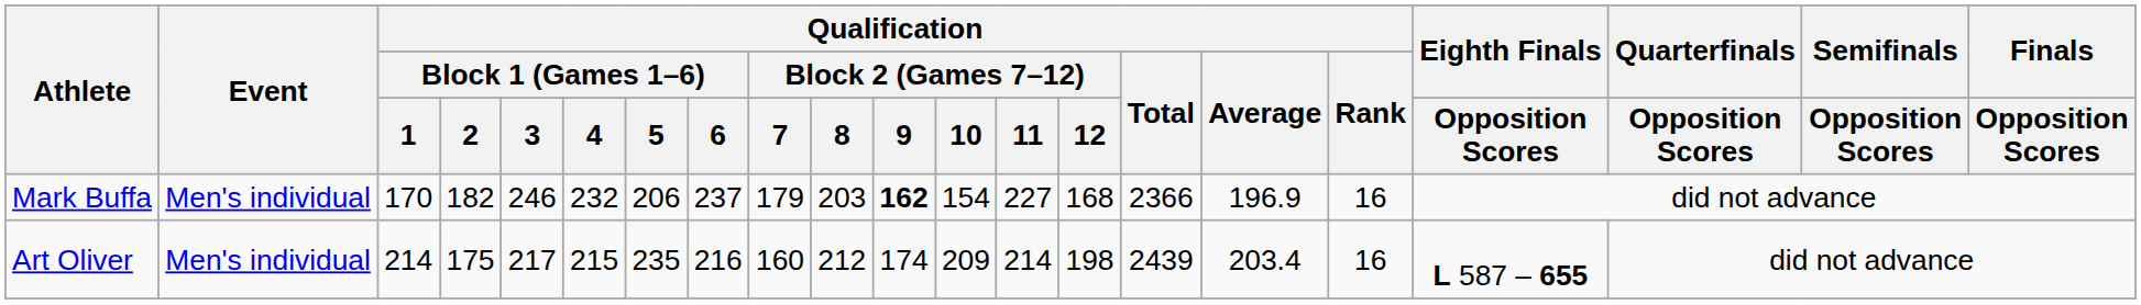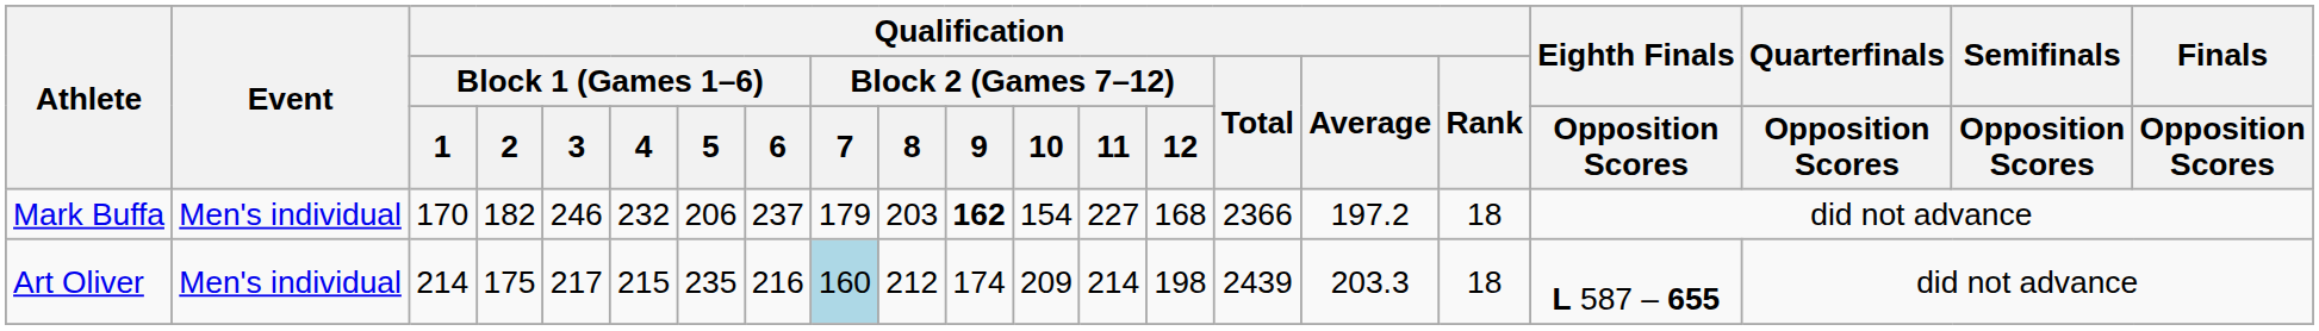 <table class="wikitable" border="1" style="font-size:90%">
 <tr>
 <th rowspan=3>Athlete</th>
 <th rowspan=3>Event</th>
 <th colspan=15>Qualification</th>
 <th rowspan=2>Eighth Finals</th>
 <th rowspan=2>Quarterfinals</th>
 <th rowspan=2>Semifinals</th>
 <th rowspan=2>Finals</th>
 </tr>
 <tr>
 <th colspan=6>Block 1 (Games 1–6)</th>
 <th colspan=6>Block 2 (Games 7–12)</th>
 <th rowspan=2>Total</th>
 <th rowspan=2>Average</th>
 <th rowspan=2>Rank</th>
 </tr>
 <tr>
 <th>1</th>
 <th>2</th>
 <th>3</th>
 <th>4</th>
 <th>5</th>
 <th>6</th>
 <th>7</th>
 <th>8</th>
 <th>9</th>
 <th>10</th>
 <th>11</th>
 <th>12</th>
 <th>Opposition<br>Scores</th>
 <th>Opposition<br>Scores</th>
 <th>Opposition<br>Scores</th>
 <th>Opposition<br>Scores</th>
 </tr>
 <tr>
 <td><a href='#'>Mark Buffa</a></td>
 <td><a href='#'>Men's individual</a></td>
 <td align=center>170</td>
 <td align=center>182</td>
 <td align=center>246</td>
 <td align=center>232</td>
 <td align=center>206</td>
 <td align=center>237</td>
 <td align=center>179</td>
 <td align=center>203</td>
 <td align=center><strong>162</strong></td>
 <td align=center>154</td>
 <td align=center>227</td>
 <td align=center>168</td>
 <td align=center>2366</td>
-<td align=center>196.9</td>
-<td align=center>16</td>
+<td align=center>197.2</td>
+<td align=center>18</td>
 <td align=center colspan="7">did not advance</td>
 </tr>
 <tr>
 <td><a href='#'>Art Oliver</a></td>
 <td><a href='#'>Men's individual</a></td>
 <td align=center>214</td>
 <td align=center>175</td>
 <td align=center>217</td>
 <td align=center>215</td>
 <td align=center>235</td>
 <td align=center>216</td>
-<td align=center>160</td>
+<td align=center style="background: lightblue;">160</td>
 <td align=center>212</td>
 <td align=center>174</td>
 <td align=center>209</td>
 <td align=center>214</td>
 <td align=center>198</td>
 <td align=center>2439</td>
-<td align=center>203.4</td>
-<td align=center>16</td>
+<td align=center>203.3</td>
+<td align=center>18</td>
 <td align=center><br><strong>L</strong> 587 – <strong>655</strong></td>
 <td align=center colspan="7">did not advance</td>
 </tr>
 </table>
